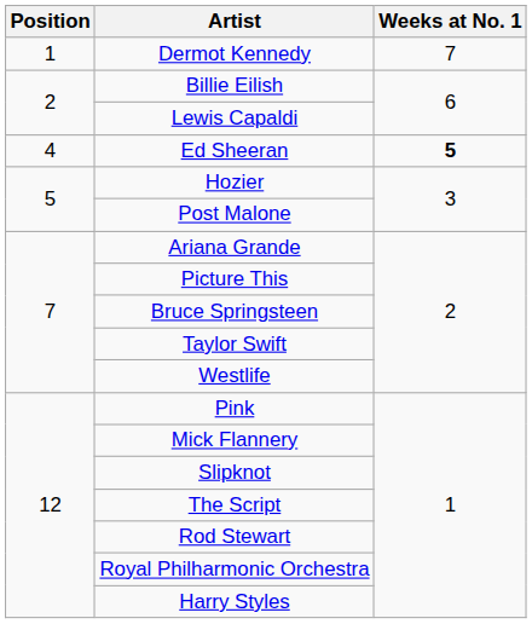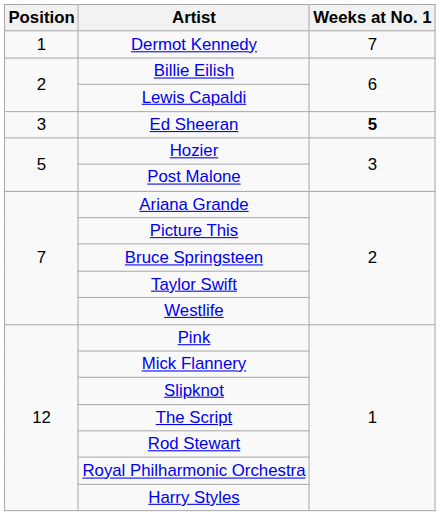 <table class="wikitable">
 <tr>
 <th style="text-align: center;">Position</th>
 <th style="text-align: center;">Artist</th>
 <th style="text-align: center;">Weeks at No. 1</th>
 </tr>
 <tr>
 <td style="text-align: center;">1</td>
 <td style="text-align: center;"><a href='#'>Dermot Kennedy</a></td>
 <td style="text-align: center;">7</td>
 </tr>
 <tr>
 <td style="text-align: center;" rowspan=2>2</td>
 <td style="text-align: center;"><a href='#'>Billie Eilish</a></td>
 <td style="text-align: center;" rowspan=2>6</td>
 </tr>
 <tr>
 <td style="text-align: center;"><a href='#'>Lewis Capaldi</a></td>
 </tr>
 <tr>
-<td style="text-align: center;">4</td>
+<td style="text-align: center;">3</td>
 <td style="text-align: center;"><a href='#'>Ed Sheeran</a></td>
 <td style="text-align: center;"><strong>5</strong></td>
 </tr>
 <tr>
 <td style="text-align: center;" rowspan=2>5</td>
 <td style="text-align: center;"><a href='#'>Hozier</a></td>
 <td style="text-align: center;" rowspan=2>3</td>
 </tr>
 <tr>
 <td style="text-align: center;"><a href='#'>Post Malone</a></td>
 </tr>
 <tr>
 <td style="text-align: center;" rowspan=5>7</td>
 <td style="text-align: center;"><a href='#'>Ariana Grande</a></td>
 <td style="text-align: center;" rowspan=5>2</td>
 </tr>
 <tr>
 <td style="text-align: center;"><a href='#'>Picture This</a></td>
 </tr>
 <tr>
 <td style="text-align: center;"><a href='#'>Bruce Springsteen</a></td>
 </tr>
 <tr>
 <td style="text-align: center;"><a href='#'>Taylor Swift</a></td>
 </tr>
 <tr>
 <td style="text-align: center;"><a href='#'>Westlife</a></td>
 </tr>
 <tr>
 <td style="text-align: center;" rowspan=7>12</td>
 <td style="text-align: center;"><a href='#'>Pink</a></td>
 <td style="text-align: center;" rowspan=7>1</td>
 </tr>
 <tr>
 <td style="text-align: center;"><a href='#'>Mick Flannery</a></td>
 </tr>
 <tr>
 <td style="text-align: center;"><a href='#'>Slipknot</a></td>
 </tr>
 <tr>
 <td style="text-align: center;"><a href='#'>The Script</a></td>
 </tr>
 <tr>
 <td style="text-align: center;"><a href='#'>Rod Stewart</a></td>
 </tr>
 <tr>
 <td style="text-align: center;"><a href='#'>Royal Philharmonic Orchestra</a></td>
 </tr>
 <tr>
 <td style="text-align: center;"><a href='#'>Harry Styles</a></td>
 </tr>
 </table>
